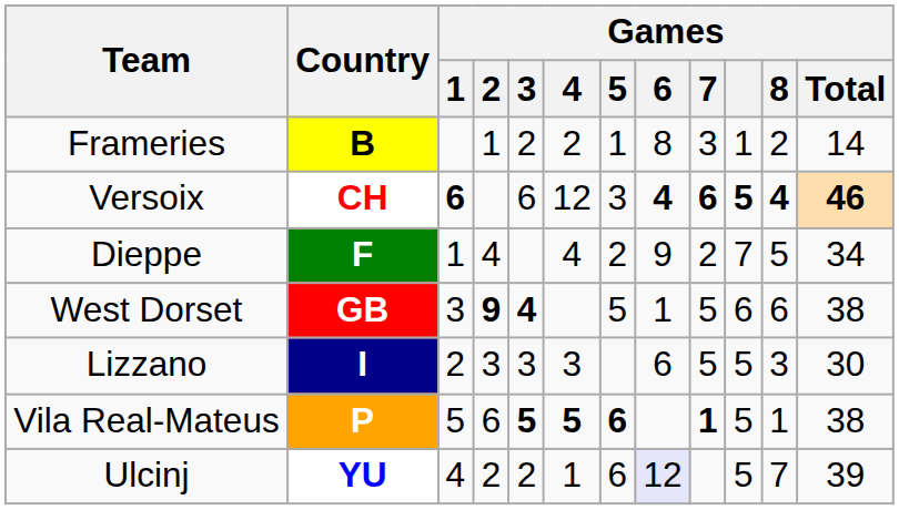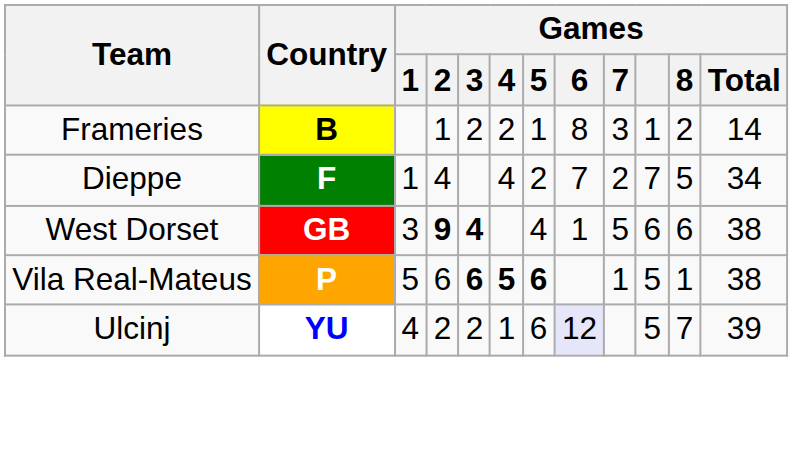 <table class="wikitable plainrowheaders" style="text-align:center;">
 <tr>
 <th rowspan=2>Team</th>
 <th rowspan=2>Country</th>
 <th colspan=10>Games</th>
 </tr>
 <tr>
 <th>1</th>
 <th>2</th>
 <th>3</th>
 <th>4</th>
 <th>5</th>
 <th>6</th>
 <th>7</th>
 <th></th>
 <th>8</th>
 <th>Total</th>
 </tr>
 <tr>
 <td>Frameries</td>
 <td style="background:yellow"><strong>B</strong></td>
 <td></td>
 <td>1</td>
 <td>2</td>
 <td>2</td>
 <td>1</td>
 <td>8</td>
 <td>3</td>
 <td>1</td>
 <td>2</td>
 <td>14</td>
 </tr>
 <tr>
-<td>Versoix</td>
-<td style="background:white; color: red"><strong>CH</strong></td>
-<td><strong>6</strong></td>
-<td></td>
-<td>6</td>
-<td>12</td>
-<td>3</td>
-<td><strong>4</strong></td>
-<td><strong>6</strong></td>
-<td><strong>5</strong></td>
-<td><strong>4</strong></td>
-<td style="font-weight:bold; background:NavajoWhite;">46</td>
-</tr>
-<tr>
 <td>Dieppe</td>
 <td style="background:green; color: white"><strong>F</strong></td>
 <td>1</td>
 <td>4</td>
 <td></td>
 <td>4</td>
 <td>2</td>
-<td>9</td>
+<td>7</td>
 <td>2</td>
 <td>7</td>
 <td>5</td>
 <td>34</td>
 </tr>
 <tr>
 <td>West Dorset</td>
 <td style="background:red; color: white"><strong>GB</strong></td>
 <td>3</td>
 <td><strong>9</strong></td>
 <td><strong>4</strong></td>
 <td></td>
-<td>5</td>
+<td>4</td>
 <td>1</td>
 <td>5</td>
 <td>6</td>
 <td>6</td>
 <td>38</td>
 </tr>
 <tr>
-<td>Lizzano</td>
-<td style="background:darkblue; color: white"><strong>I</strong></td>
-<td>2</td>
-<td>3</td>
-<td>3</td>
-<td>3</td>
-<td></td>
-<td>6</td>
-<td>5</td>
-<td>5</td>
-<td>3</td>
-<td>30</td>
-</tr>
-<tr>
 <td>Vila Real-Mateus</td>
 <td style="background:orange; color: white"><strong>P</strong></td>
 <td>5</td>
 <td>6</td>
-<td><strong>5</strong></td>
+<td><strong>6</strong></td>
 <td><strong>5</strong></td>
 <td><strong>6</strong></td>
 <td></td>
-<td><strong>1</strong></td>
+<td>1</td>
 <td>5</td>
 <td>1</td>
 <td>38</td>
 </tr>
 <tr>
 <td>Ulcinj</td>
 <td style="background:white; color:blue"><strong>YU</strong></td>
 <td>4</td>
 <td>2</td>
 <td>2</td>
 <td>1</td>
 <td>6</td>
 <td style="background: lavender;">12</td>
 <td></td>
 <td>5</td>
 <td>7</td>
 <td>39</td>
 </tr>
 </table>
